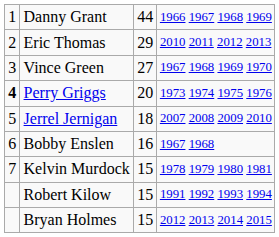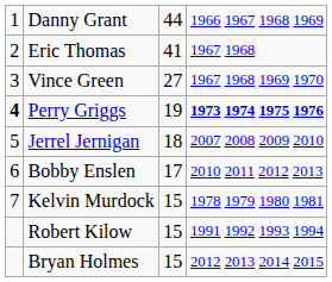 <table class="wikitable">
 <tr>
 </tr>
 <tr>
 <td>1</td>
 <td>Danny Grant</td>
 <td>44</td>
 <td style="font-size:80%;"><a href='#'>1966</a> <a href='#'>1967</a> <a href='#'>1968</a> <a href='#'>1969</a></td>
 </tr>
 <tr>
 <td>2</td>
 <td>Eric Thomas</td>
-<td>29</td>
-<td style="font-size:80%;"><a href='#'>2010</a> <a href='#'>2011</a> <a href='#'>2012</a> <a href='#'>2013</a></td>
+<td>41</td>
+<td style="font-size:80%;"><a href='#'>1967</a> <a href='#'>1968</a></td>
 </tr>
 <tr>
 <td>3</td>
 <td>Vince Green</td>
 <td>27</td>
 <td style="font-size:80%;"><a href='#'>1967</a> <a href='#'>1968</a> <a href='#'>1969</a> <a href='#'>1970</a></td>
 </tr>
 <tr>
 <td><strong>4</strong></td>
 <td><a href='#'>Perry Griggs</a></td>
-<td>20</td>
-<td style="font-size:80%;"><a href='#'>1973</a> <a href='#'>1974</a> <a href='#'>1975</a> <a href='#'>1976</a></td>
+<td>19</td>
+<td style="font-size:80%;"><strong><a href='#'>1973</a> <a href='#'>1974</a> <a href='#'>1975</a> <a href='#'>1976</a></strong></td>
 </tr>
 <tr>
 <td>5</td>
 <td><a href='#'>Jerrel Jernigan</a></td>
 <td>18</td>
 <td style="font-size:80%;"><a href='#'>2007</a> <a href='#'>2008</a> <a href='#'>2009</a> <a href='#'>2010</a></td>
 </tr>
 <tr>
 <td>6</td>
 <td>Bobby Enslen</td>
-<td>16</td>
-<td style="font-size:80%;"><a href='#'>1967</a> <a href='#'>1968</a></td>
+<td>17</td>
+<td style="font-size:80%;"><a href='#'>2010</a> <a href='#'>2011</a> <a href='#'>2012</a> <a href='#'>2013</a></td>
 </tr>
 <tr>
 <td>7</td>
 <td>Kelvin Murdock</td>
 <td>15</td>
 <td style="font-size:80%;"><a href='#'>1978</a> <a href='#'>1979</a> <a href='#'>1980</a> <a href='#'>1981</a></td>
 </tr>
 <tr>
 <td></td>
 <td>Robert Kilow</td>
 <td>15</td>
 <td style="font-size:80%;"><a href='#'>1991</a> <a href='#'>1992</a> <a href='#'>1993</a> <a href='#'>1994</a></td>
 </tr>
 <tr>
 <td></td>
 <td>Bryan Holmes</td>
 <td>15</td>
 <td style="font-size:80%;"><a href='#'>2012</a> <a href='#'>2013</a> <a href='#'>2014</a> <a href='#'>2015</a></td>
 </tr>
 </table>
